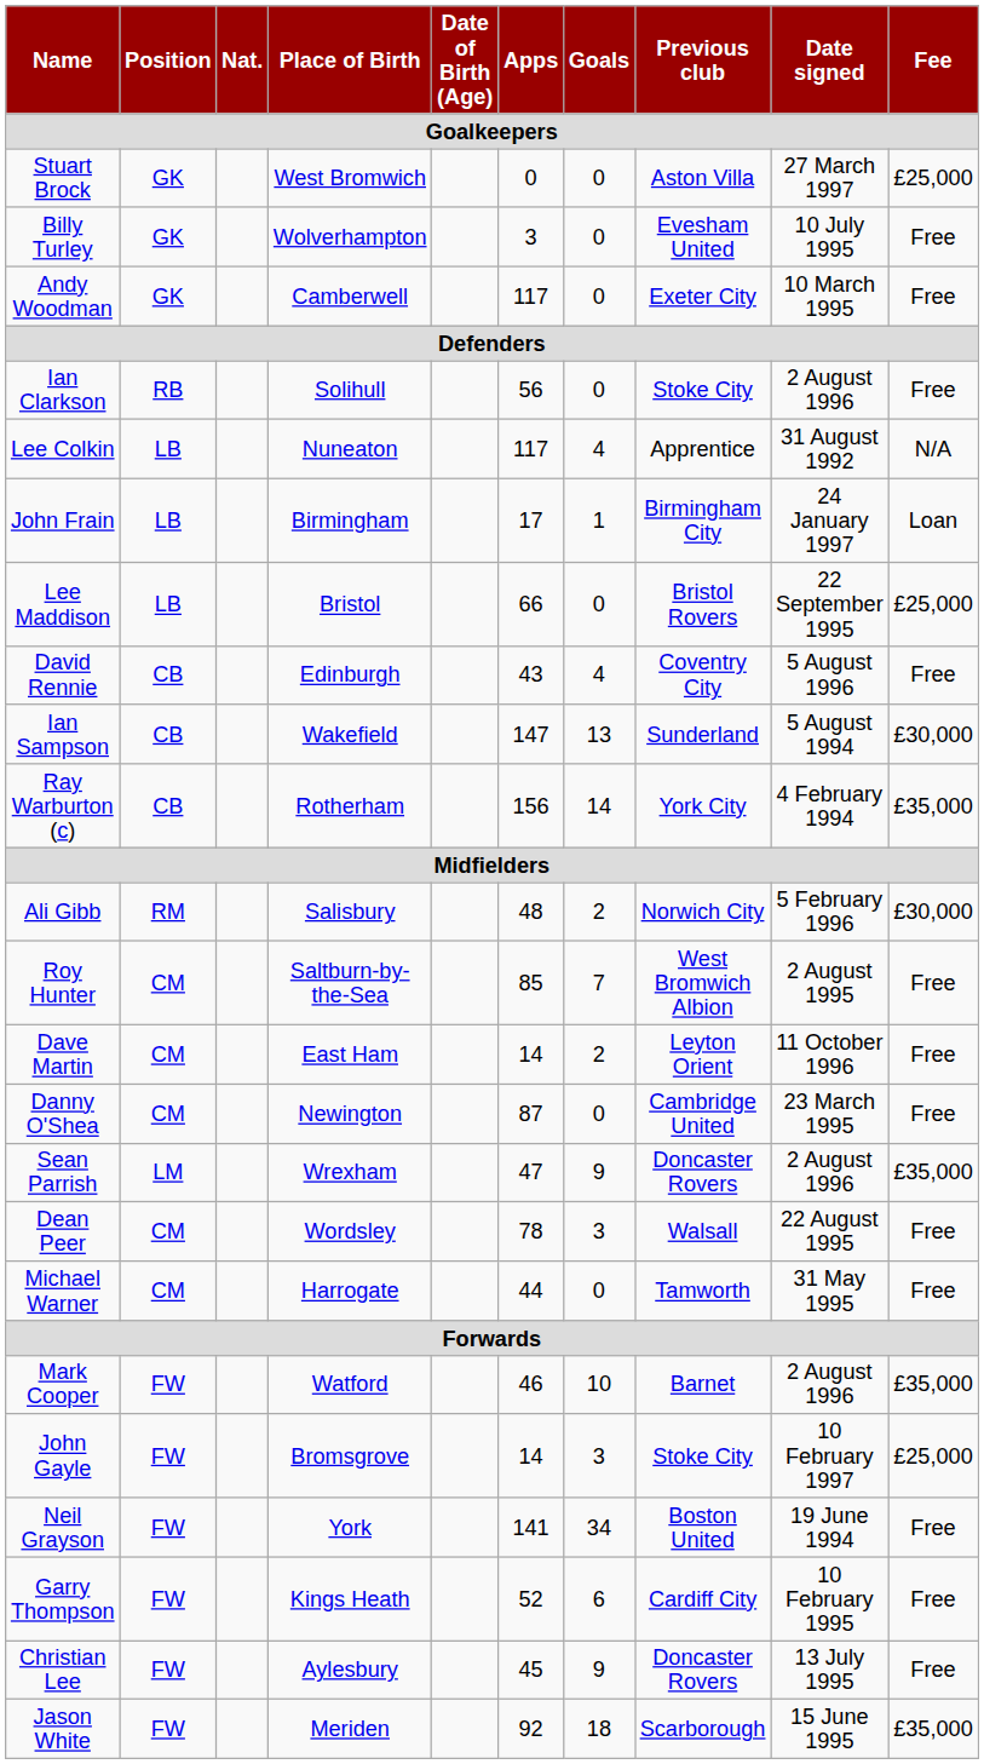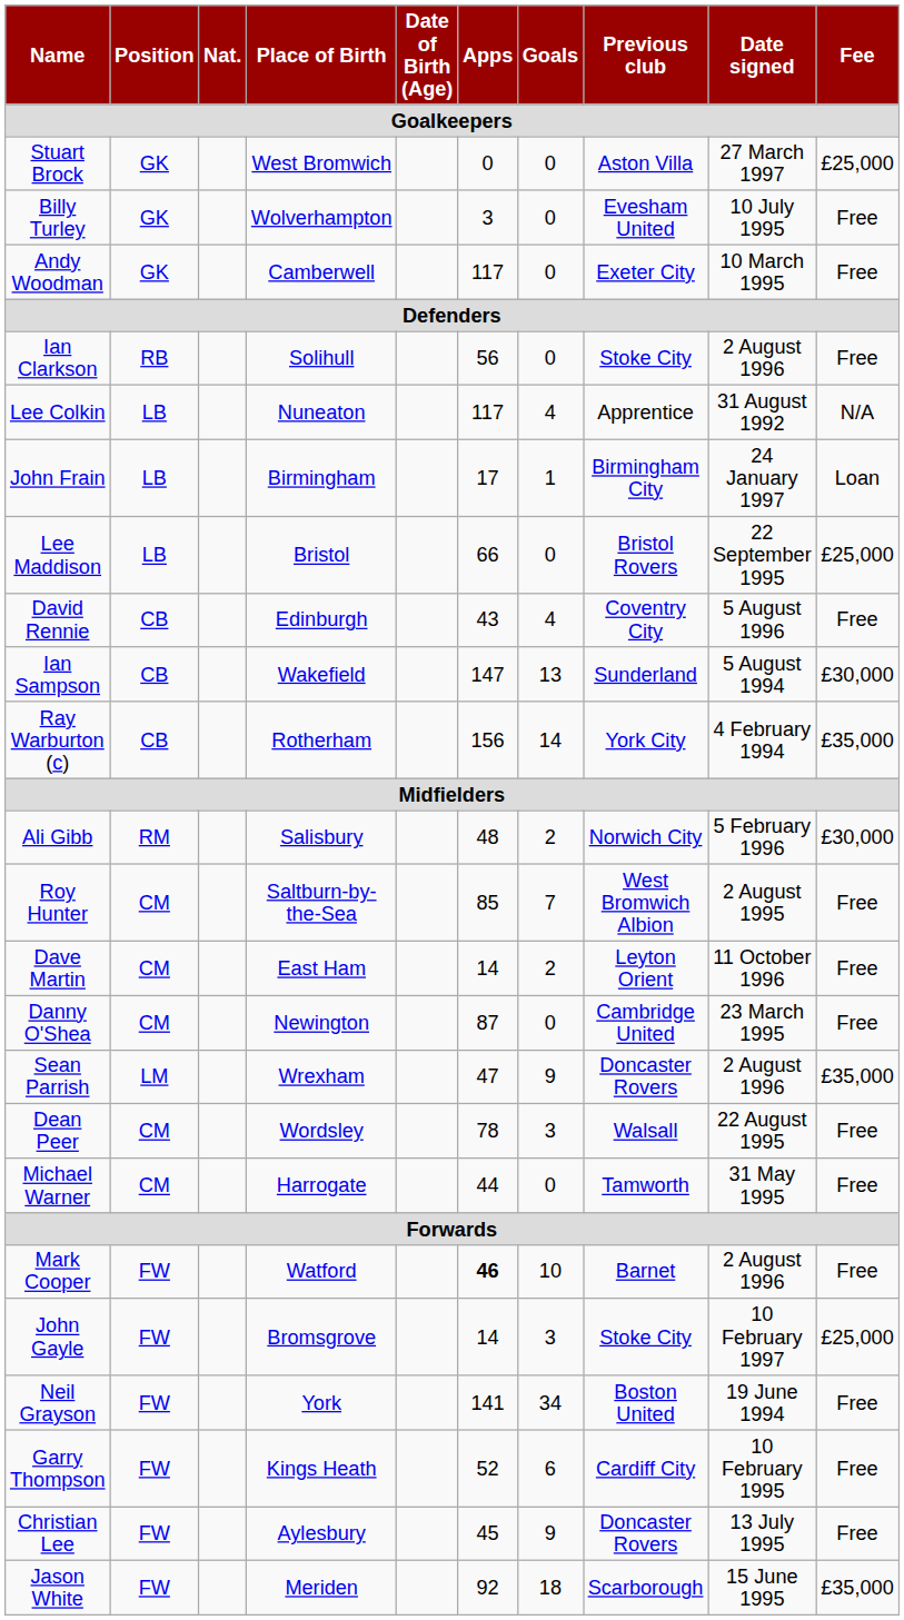 <table class="wikitable" style="text-align:center; font-size:90%; width:90%;">
 <tr>
 <th style="background:#900; color:#FFF; text-align:center;">Name</th>
 <th style="background:#900; color:#FFF; text-align:center;">Position</th>
 <th style="background:#900; color:#FFF; text-align:center;">Nat.</th>
 <th style="background:#900; color:#FFF; text-align:center;">Place of Birth</th>
 <th style="background:#900; color:#FFF; text-align:center;">Date of Birth (Age)</th>
 <th style="background:#900; color:#FFF; text-align:center;">Apps</th>
 <th style="background:#900; color:#FFF; text-align:center;">Goals</th>
 <th style="background:#900; color:#FFF; text-align:center;">Previous club</th>
 <th style="background:#900; color:#FFF; text-align:center;">Date signed</th>
 <th style="background:#900; color:#FFF; text-align:center;">Fee</th>
 </tr>
 <tr>
 <th colspan="12" style="background:#dcdcdc; text-align:center;">Goalkeepers</th>
 </tr>
 <tr>
 <td><a href='#'>Stuart Brock</a></td>
 <td><a href='#'>GK</a></td>
 <td></td>
 <td><a href='#'>West Bromwich</a></td>
 <td></td>
 <td>0</td>
 <td>0</td>
 <td><a href='#'>Aston Villa</a></td>
 <td>27 March 1997</td>
 <td>£25,000</td>
 </tr>
 <tr>
 <td><a href='#'>Billy Turley</a></td>
 <td><a href='#'>GK</a></td>
 <td></td>
 <td><a href='#'>Wolverhampton</a></td>
 <td></td>
 <td>3</td>
 <td>0</td>
 <td><a href='#'>Evesham United</a></td>
 <td>10 July 1995</td>
 <td>Free</td>
 </tr>
 <tr>
 <td><a href='#'>Andy Woodman</a></td>
 <td><a href='#'>GK</a></td>
 <td></td>
 <td><a href='#'>Camberwell</a></td>
 <td></td>
 <td>117</td>
 <td>0</td>
 <td><a href='#'>Exeter City</a></td>
 <td>10 March 1995</td>
 <td>Free</td>
 </tr>
 <tr>
 <th colspan="12" style="background:#dcdcdc; text-align:center;">Defenders</th>
 </tr>
 <tr>
 <td><a href='#'>Ian Clarkson</a></td>
 <td><a href='#'>RB</a></td>
 <td></td>
 <td><a href='#'>Solihull</a></td>
 <td></td>
 <td>56</td>
 <td>0</td>
 <td><a href='#'>Stoke City</a></td>
 <td>2 August 1996</td>
 <td>Free</td>
 </tr>
 <tr>
 <td><a href='#'>Lee Colkin</a></td>
 <td><a href='#'>LB</a></td>
 <td></td>
 <td><a href='#'>Nuneaton</a></td>
 <td></td>
 <td>117</td>
 <td>4</td>
 <td>Apprentice</td>
 <td>31 August 1992</td>
 <td>N/A</td>
 </tr>
 <tr>
 <td><a href='#'>John Frain</a></td>
 <td><a href='#'>LB</a></td>
 <td></td>
 <td><a href='#'>Birmingham</a></td>
 <td></td>
 <td>17</td>
 <td>1</td>
 <td><a href='#'>Birmingham City</a></td>
 <td>24 January 1997</td>
 <td>Loan</td>
 </tr>
 <tr>
 <td><a href='#'>Lee Maddison</a></td>
 <td><a href='#'>LB</a></td>
 <td></td>
 <td><a href='#'>Bristol</a></td>
 <td></td>
 <td>66</td>
 <td>0</td>
 <td><a href='#'>Bristol Rovers</a></td>
 <td>22 September 1995</td>
 <td>£25,000</td>
 </tr>
 <tr>
 <td><a href='#'>David Rennie</a></td>
 <td><a href='#'>CB</a></td>
 <td></td>
 <td><a href='#'>Edinburgh</a></td>
 <td></td>
 <td>43</td>
 <td>4</td>
 <td><a href='#'>Coventry City</a></td>
 <td>5 August 1996</td>
 <td>Free</td>
 </tr>
 <tr>
 <td><a href='#'>Ian Sampson</a></td>
 <td><a href='#'>CB</a></td>
 <td></td>
 <td><a href='#'>Wakefield</a></td>
 <td></td>
 <td>147</td>
 <td>13</td>
 <td><a href='#'>Sunderland</a></td>
 <td>5 August 1994</td>
 <td>£30,000</td>
 </tr>
 <tr>
 <td><a href='#'>Ray Warburton</a> (<a href='#'>c</a>)</td>
 <td><a href='#'>CB</a></td>
 <td></td>
 <td><a href='#'>Rotherham</a></td>
 <td></td>
 <td>156</td>
 <td>14</td>
 <td><a href='#'>York City</a></td>
 <td>4 February 1994</td>
 <td>£35,000</td>
 </tr>
 <tr>
 <th colspan="12" style="background:#dcdcdc; text-align:center;">Midfielders</th>
 </tr>
 <tr>
 <td><a href='#'>Ali Gibb</a></td>
 <td><a href='#'>RM</a></td>
 <td></td>
 <td><a href='#'>Salisbury</a></td>
 <td></td>
 <td>48</td>
 <td>2</td>
 <td><a href='#'>Norwich City</a></td>
 <td>5 February 1996</td>
 <td>£30,000</td>
 </tr>
 <tr>
 <td><a href='#'>Roy Hunter</a></td>
 <td><a href='#'>CM</a></td>
 <td></td>
 <td><a href='#'>Saltburn-by-the-Sea</a></td>
 <td></td>
 <td>85</td>
 <td>7</td>
 <td><a href='#'>West Bromwich Albion</a></td>
 <td>2 August 1995</td>
 <td>Free</td>
 </tr>
 <tr>
 <td><a href='#'>Dave Martin</a></td>
 <td><a href='#'>CM</a></td>
 <td></td>
 <td><a href='#'>East Ham</a></td>
 <td></td>
 <td>14</td>
 <td>2</td>
 <td><a href='#'>Leyton Orient</a></td>
 <td>11 October 1996</td>
 <td>Free</td>
 </tr>
 <tr>
 <td><a href='#'>Danny O'Shea</a></td>
 <td><a href='#'>CM</a></td>
 <td></td>
 <td><a href='#'>Newington</a></td>
 <td></td>
 <td>87</td>
 <td>0</td>
 <td><a href='#'>Cambridge United</a></td>
 <td>23 March 1995</td>
 <td>Free</td>
 </tr>
 <tr>
 <td><a href='#'>Sean Parrish</a></td>
 <td><a href='#'>LM</a></td>
 <td></td>
 <td><a href='#'>Wrexham</a></td>
 <td></td>
 <td>47</td>
 <td>9</td>
 <td><a href='#'>Doncaster Rovers</a></td>
 <td>2 August 1996</td>
 <td>£35,000</td>
 </tr>
 <tr>
 <td><a href='#'>Dean Peer</a></td>
 <td><a href='#'>CM</a></td>
 <td></td>
 <td><a href='#'>Wordsley</a></td>
 <td></td>
 <td>78</td>
 <td>3</td>
 <td><a href='#'>Walsall</a></td>
 <td>22 August 1995</td>
 <td>Free</td>
 </tr>
 <tr>
 <td><a href='#'>Michael Warner</a></td>
 <td><a href='#'>CM</a></td>
 <td></td>
 <td><a href='#'>Harrogate</a></td>
 <td></td>
 <td>44</td>
 <td>0</td>
 <td><a href='#'>Tamworth</a></td>
 <td>31 May 1995</td>
 <td>Free</td>
 </tr>
 <tr>
 <th colspan="12" style="background:#dcdcdc; text-align:center;">Forwards</th>
 </tr>
 <tr>
 <td><a href='#'>Mark Cooper</a></td>
 <td><a href='#'>FW</a></td>
 <td></td>
 <td><a href='#'>Watford</a></td>
 <td></td>
-<td>46</td>
+<td><strong>46</strong></td>
 <td>10</td>
 <td><a href='#'>Barnet</a></td>
 <td>2 August 1996</td>
-<td>£35,000</td>
+<td>Free</td>
 </tr>
 <tr>
 <td><a href='#'>John Gayle</a></td>
 <td><a href='#'>FW</a></td>
 <td></td>
 <td><a href='#'>Bromsgrove</a></td>
 <td></td>
 <td>14</td>
 <td>3</td>
 <td><a href='#'>Stoke City</a></td>
 <td>10 February 1997</td>
 <td>£25,000</td>
 </tr>
 <tr>
 <td><a href='#'>Neil Grayson</a></td>
 <td><a href='#'>FW</a></td>
 <td></td>
 <td><a href='#'>York</a></td>
 <td></td>
 <td>141</td>
 <td>34</td>
 <td><a href='#'>Boston United</a></td>
 <td>19 June 1994</td>
 <td>Free</td>
 </tr>
 <tr>
 <td><a href='#'>Garry Thompson</a></td>
 <td><a href='#'>FW</a></td>
 <td></td>
 <td><a href='#'>Kings Heath</a></td>
 <td></td>
 <td>52</td>
 <td>6</td>
 <td><a href='#'>Cardiff City</a></td>
 <td>10 February 1995</td>
 <td>Free</td>
 </tr>
 <tr>
 <td><a href='#'>Christian Lee</a></td>
 <td><a href='#'>FW</a></td>
 <td></td>
 <td><a href='#'>Aylesbury</a></td>
 <td></td>
 <td>45</td>
 <td>9</td>
 <td><a href='#'>Doncaster Rovers</a></td>
 <td>13 July 1995</td>
 <td>Free</td>
 </tr>
 <tr>
 <td><a href='#'>Jason White</a></td>
 <td><a href='#'>FW</a></td>
 <td></td>
 <td><a href='#'>Meriden</a></td>
 <td></td>
 <td>92</td>
 <td>18</td>
 <td><a href='#'>Scarborough</a></td>
 <td>15 June 1995</td>
 <td>£35,000</td>
 </tr>
 </table>
